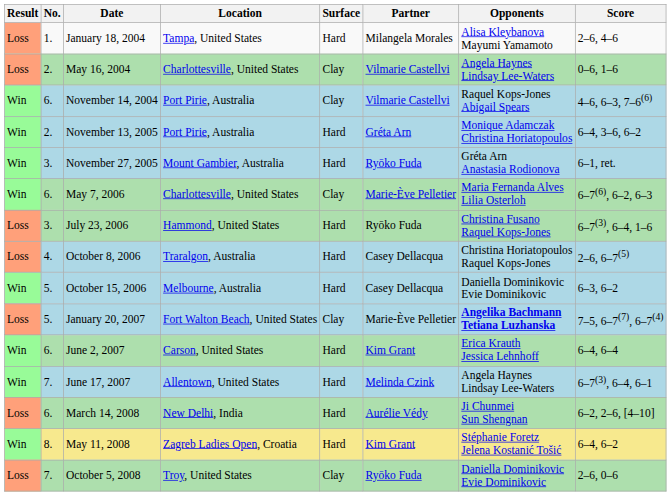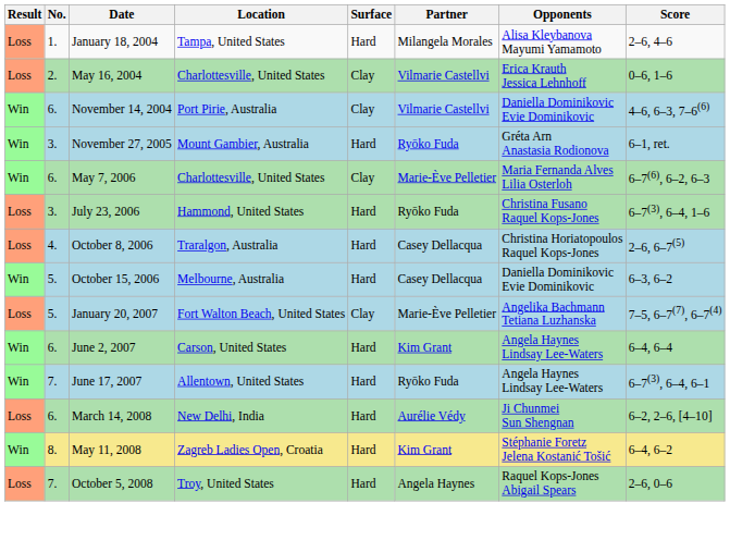 <table class="sortable wikitable">
 <tr>
 <th>Result</th>
 <th>No.</th>
 <th>Date</th>
 <th>Location</th>
 <th>Surface</th>
 <th>Partner</th>
 <th>Opponents</th>
 <th class="unsortable">Score</th>
 </tr>
 <tr>
 <td bgcolor="FFA07A">Loss</td>
 <td>1.</td>
 <td>January 18, 2004</td>
 <td><a href='#'>Tampa</a>, United States</td>
 <td>Hard</td>
 <td> Milangela Morales</td>
 <td> <a href='#'>Alisa Kleybanova</a><br> Mayumi Yamamoto</td>
 <td>2–6, 4–6</td>
 </tr>
 <tr style="background:#addfad;">
 <td bgcolor="FFA07A">Loss</td>
 <td>2.</td>
 <td>May 16, 2004</td>
 <td><a href='#'>Charlottesville</a>, United States</td>
 <td>Clay</td>
 <td> <a href='#'>Vilmarie Castellvi</a></td>
-<td> <a href='#'>Angela Haynes</a><br> <a href='#'>Lindsay Lee-Waters</a></td>
+<td> <a href='#'>Erica Krauth</a><br> <a href='#'>Jessica Lehnhoff</a></td>
 <td>0–6, 1–6</td>
 </tr>
 <tr bgcolor=lightblue>
 <td bgcolor="98FB98">Win</td>
 <td>6.</td>
 <td>November 14, 2004</td>
 <td><a href='#'>Port Pirie</a>, Australia</td>
 <td>Clay</td>
 <td> <a href='#'>Vilmarie Castellvi</a></td>
-<td> Raquel Kops-Jones<br> <a href='#'>Abigail Spears</a></td>
+<td> <a href='#'>Daniella Dominikovic</a><br> <a href='#'>Evie Dominikovic</a></td>
 <td>4–6, 6–3, 7–6<sup>(6)</sup></td>
-</tr>
-<tr bgcolor=lightblue>
-<td bgcolor="98FB98">Win</td>
-<td>2.</td>
-<td>November 13, 2005</td>
-<td><a href='#'>Port Pirie</a>, Australia</td>
-<td>Hard</td>
-<td> <a href='#'>Gréta Arn</a></td>
-<td> <a href='#'>Monique Adamczak</a><br> <a href='#'>Christina Horiatopoulos</a></td>
-<td>6–4, 3–6, 6–2</td>
 </tr>
 <tr bgcolor=lightblue>
 <td bgcolor="98FB98">Win</td>
 <td>3.</td>
 <td>November 27, 2005</td>
 <td><a href='#'>Mount Gambier</a>, Australia</td>
 <td>Hard</td>
 <td> <a href='#'>Ryōko Fuda</a></td>
 <td> Gréta Arn<br> <a href='#'>Anastasia Rodionova</a></td>
 <td>6–1, ret.</td>
 </tr>
 <tr style="background:#addfad;">
 <td bgcolor="98FB98">Win</td>
 <td>6.</td>
 <td>May 7, 2006</td>
 <td><a href='#'>Charlottesville</a>, United States</td>
 <td>Clay</td>
 <td> <a href='#'>Marie-Ève Pelletier</a></td>
 <td> <a href='#'>Maria Fernanda Alves</a><br> <a href='#'>Lilia Osterloh</a></td>
 <td>6–7<sup>(6)</sup>, 6–2, 6–3</td>
 </tr>
 <tr style="background:#addfad;">
 <td bgcolor="FFA07A">Loss</td>
 <td>3.</td>
 <td>July 23, 2006</td>
 <td><a href='#'>Hammond</a>, United States</td>
 <td>Hard</td>
 <td> Ryōko Fuda</td>
 <td> <a href='#'>Christina Fusano</a><br> <a href='#'>Raquel Kops-Jones</a></td>
 <td>6–7<sup>(3)</sup>, 6–4, 1–6</td>
 </tr>
 <tr bgcolor=lightblue>
 <td bgcolor="FFA07A">Loss</td>
 <td>4.</td>
 <td>October 8, 2006</td>
 <td><a href='#'>Traralgon</a>, Australia</td>
 <td>Hard</td>
 <td> Casey Dellacqua</td>
 <td> Christina Horiatopoulos<br> Raquel Kops-Jones</td>
 <td>2–6, 6–7<sup>(5)</sup></td>
 </tr>
 <tr bgcolor=lightblue>
 <td bgcolor="98FB98">Win</td>
 <td>5.</td>
 <td>October 15, 2006</td>
 <td><a href='#'>Melbourne</a>, Australia</td>
 <td>Hard</td>
 <td> Casey Dellacqua</td>
 <td> Daniella Dominikovic<br> Evie Dominikovic</td>
 <td>6–3, 6–2</td>
 </tr>
 <tr bgcolor=lightblue>
 <td bgcolor="FFA07A">Loss</td>
 <td>5.</td>
 <td>January 20, 2007</td>
 <td><a href='#'>Fort Walton Beach</a>, United States</td>
 <td>Clay</td>
 <td> Marie-Ève Pelletier</td>
-<td><strong> <a href='#'>Angelika Bachmann</a><br> <a href='#'>Tetiana Luzhanska</a></strong></td>
+<td> <a href='#'>Angelika Bachmann</a><br> <a href='#'>Tetiana Luzhanska</a></td>
 <td>7–5, 6–7<sup>(7)</sup>, 6–7<sup>(4)</sup></td>
 </tr>
 <tr style="background:#addfad;">
 <td bgcolor="98FB98">Win</td>
 <td>6.</td>
 <td>June 2, 2007</td>
 <td><a href='#'>Carson</a>, United States</td>
 <td>Hard</td>
 <td> <a href='#'>Kim Grant</a></td>
-<td> <a href='#'>Erica Krauth</a><br> <a href='#'>Jessica Lehnhoff</a></td>
+<td> <a href='#'>Angela Haynes</a><br> <a href='#'>Lindsay Lee-Waters</a></td>
 <td>6–4, 6–4</td>
 </tr>
 <tr bgcolor=lightblue>
 <td bgcolor="98FB98">Win</td>
 <td>7.</td>
 <td>June 17, 2007</td>
 <td><a href='#'>Allentown</a>, United States</td>
 <td>Hard</td>
-<td> <a href='#'>Melinda Czink</a></td>
+<td> Ryōko Fuda</td>
 <td> Angela Haynes<br> Lindsay Lee-Waters</td>
 <td>6–7<sup>(3)</sup>, 6–4, 6–1</td>
 </tr>
 <tr style="background:#addfad;">
 <td bgcolor="FFA07A">Loss</td>
 <td>6.</td>
 <td>March 14, 2008</td>
 <td><a href='#'>New Delhi</a>, India</td>
 <td>Hard</td>
 <td> <a href='#'>Aurélie Védy</a></td>
 <td> <a href='#'>Ji Chunmei</a><br> <a href='#'>Sun Shengnan</a></td>
 <td>6–2, 2–6, [4–10]</td>
 </tr>
 <tr style="background:#f7e98e;">
 <td bgcolor="98FB98">Win</td>
 <td>8.</td>
 <td>May 11, 2008</td>
 <td><a href='#'>Zagreb Ladies Open</a>, Croatia</td>
 <td>Hard</td>
 <td> <a href='#'>Kim Grant</a></td>
 <td> <a href='#'>Stéphanie Foretz</a><br> <a href='#'>Jelena Kostanić Tošić</a></td>
 <td>6–4, 6–2</td>
 </tr>
 <tr style="background:#addfad;">
 <td bgcolor="FFA07A">Loss</td>
 <td>7.</td>
 <td>October 5, 2008</td>
 <td><a href='#'>Troy</a>, United States</td>
-<td>Clay</td>
-<td> <a href='#'>Ryōko Fuda</a></td>
-<td> <a href='#'>Daniella Dominikovic</a><br> <a href='#'>Evie Dominikovic</a></td>
+<td>Hard</td>
+<td> Angela Haynes</td>
+<td> Raquel Kops-Jones<br> <a href='#'>Abigail Spears</a></td>
 <td>2–6, 0–6</td>
 </tr>
 </table>
